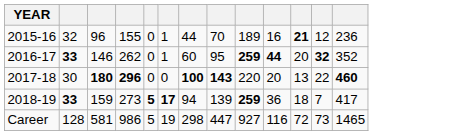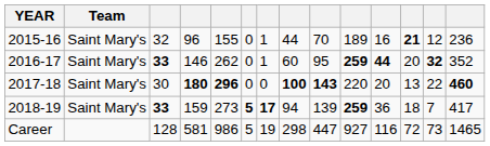 <table class="wikitable">
 <tr>
 <th>YEAR</th>
+<th>Team</th>
 <th scope="col"></th>
 <th scope="col"></th>
 <th scope="col"></th>
 <th scope="col"></th>
 <th scope="col"></th>
 <th scope="col"></th>
 <th scope="col"></th>
 <th scope="col"></th>
 <th scope="col"></th>
 <th scope="col"></th>
 <th scope="col"></th>
 <th scope="col"></th>
 </tr>
 <tr>
 <td>2015-16</td>
+<td>Saint Mary's</td>
 <td>32</td>
 <td>96</td>
 <td>155</td>
 <td>0</td>
 <td>1</td>
 <td>44</td>
 <td>70</td>
 <td>189</td>
 <td>16</td>
 <td><strong>21</strong></td>
 <td>12</td>
 <td>236</td>
 </tr>
 <tr>
 <td>2016-17</td>
+<td>Saint Mary's</td>
 <td><strong>33</strong></td>
 <td>146</td>
 <td>262</td>
 <td>0</td>
 <td>1</td>
 <td>60</td>
 <td>95</td>
 <td><strong>259</strong></td>
 <td><strong>44</strong></td>
 <td>20</td>
 <td><strong>32</strong></td>
 <td>352</td>
 </tr>
 <tr>
 <td>2017-18</td>
+<td>Saint Mary's</td>
 <td>30</td>
 <td><strong>180</strong></td>
 <td><strong>296</strong></td>
 <td>0</td>
 <td>0</td>
 <td><strong>100</strong></td>
 <td><strong>143</strong></td>
 <td>220</td>
 <td>20</td>
 <td>13</td>
 <td>22</td>
 <td><strong>460</strong></td>
 </tr>
 <tr>
 <td>2018-19</td>
+<td>Saint Mary's</td>
 <td><strong>33</strong></td>
 <td>159</td>
 <td>273</td>
 <td><strong>5</strong></td>
 <td><strong>17</strong></td>
 <td>94</td>
 <td>139</td>
 <td><strong>259</strong></td>
 <td>36</td>
 <td>18</td>
 <td>7</td>
 <td>417</td>
 </tr>
 <tr>
 <td>Career</td>
+<td></td>
 <td>128</td>
 <td>581</td>
 <td>986</td>
 <td>5</td>
 <td>19</td>
 <td>298</td>
 <td>447</td>
 <td>927</td>
 <td>116</td>
 <td>72</td>
 <td>73</td>
 <td>1465</td>
 </tr>
 </table>
